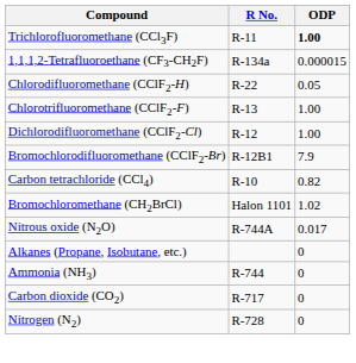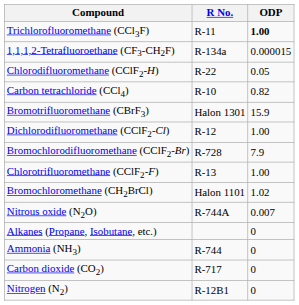 <table class="wikitable sortable">
 <tr>
 <th>Compound</th>
 <th><a href='#'>R No.</a></th>
 <th>ODP</th>
 </tr>
 <tr>
 <td><a href='#'>Trichlorofluoromethane</a> (CCl<sub>3</sub>F)</td>
 <td>R-11</td>
 <td><strong>1.00</strong></td>
 </tr>
 <tr>
 <td><a href='#'>1,1,1,2-Tetrafluoroethane</a> (CF<sub>3</sub>-CH<sub>2</sub>F)</td>
 <td>R-134a</td>
 <td>0.000015</td>
 </tr>
 <tr>
 <td><a href='#'>Chlorodifluoromethane</a> (CClF<sub>2</sub>-<em>H</em>)</td>
 <td>R-22</td>
 <td>0.05</td>
 </tr>
 <tr>
-<td><a href='#'>Chlorotrifluoromethane</a> (CClF<sub>2</sub>-<em>F</em>)</td>
-<td>R-13</td>
-<td>1.00</td>
+<td><a href='#'>Carbon tetrachloride</a> (CCl<sub>4</sub>)</td>
+<td>R-10</td>
+<td>0.82</td>
+</tr>
+<tr>
+<td><a href='#'>Bromotrifluoromethane</a> (CBrF<sub>3</sub>)</td>
+<td>Halon 1301</td>
+<td>15.9</td>
 </tr>
 <tr>
 <td><a href='#'>Dichlorodifluoromethane</a> (CClF<sub>2</sub>-<em>Cl</em>)</td>
 <td>R-12</td>
 <td>1.00</td>
 </tr>
 <tr>
 <td><a href='#'>Bromochlorodifluoromethane</a> (CClF<sub>2</sub>-<em>Br</em>)</td>
-<td>R-12B1</td>
+<td>R-728</td>
 <td>7.9</td>
 </tr>
 <tr>
-<td><a href='#'>Carbon tetrachloride</a> (CCl<sub>4</sub>)</td>
-<td>R-10</td>
-<td>0.82</td>
+<td><a href='#'>Chlorotrifluoromethane</a> (CClF<sub>2</sub>-<em>F</em>)</td>
+<td>R-13</td>
+<td>1.00</td>
 </tr>
 <tr>
 <td><a href='#'>Bromochloromethane</a> (CH<sub>2</sub>BrCl)</td>
 <td>Halon 1101</td>
 <td>1.02</td>
 </tr>
 <tr>
 <td><a href='#'>Nitrous oxide</a> (N<sub>2</sub>O)</td>
 <td>R-744A</td>
-<td>0.017</td>
+<td>0.007</td>
 </tr>
 <tr>
 <td><a href='#'>Alkanes</a> (<a href='#'>Propane</a>, <a href='#'>Isobutane</a>, etc.)</td>
 <td></td>
 <td>0</td>
 </tr>
 <tr>
 <td><a href='#'>Ammonia</a> (NH<sub>3</sub>)</td>
 <td>R-744</td>
 <td>0</td>
 </tr>
 <tr>
 <td><a href='#'>Carbon dioxide</a> (CO<sub>2</sub>)</td>
 <td>R-717</td>
 <td>0</td>
 </tr>
 <tr>
 <td><a href='#'>Nitrogen</a> (N<sub>2</sub>)</td>
-<td>R-728</td>
+<td>R-12B1</td>
 <td>0</td>
 </tr>
 </table>
